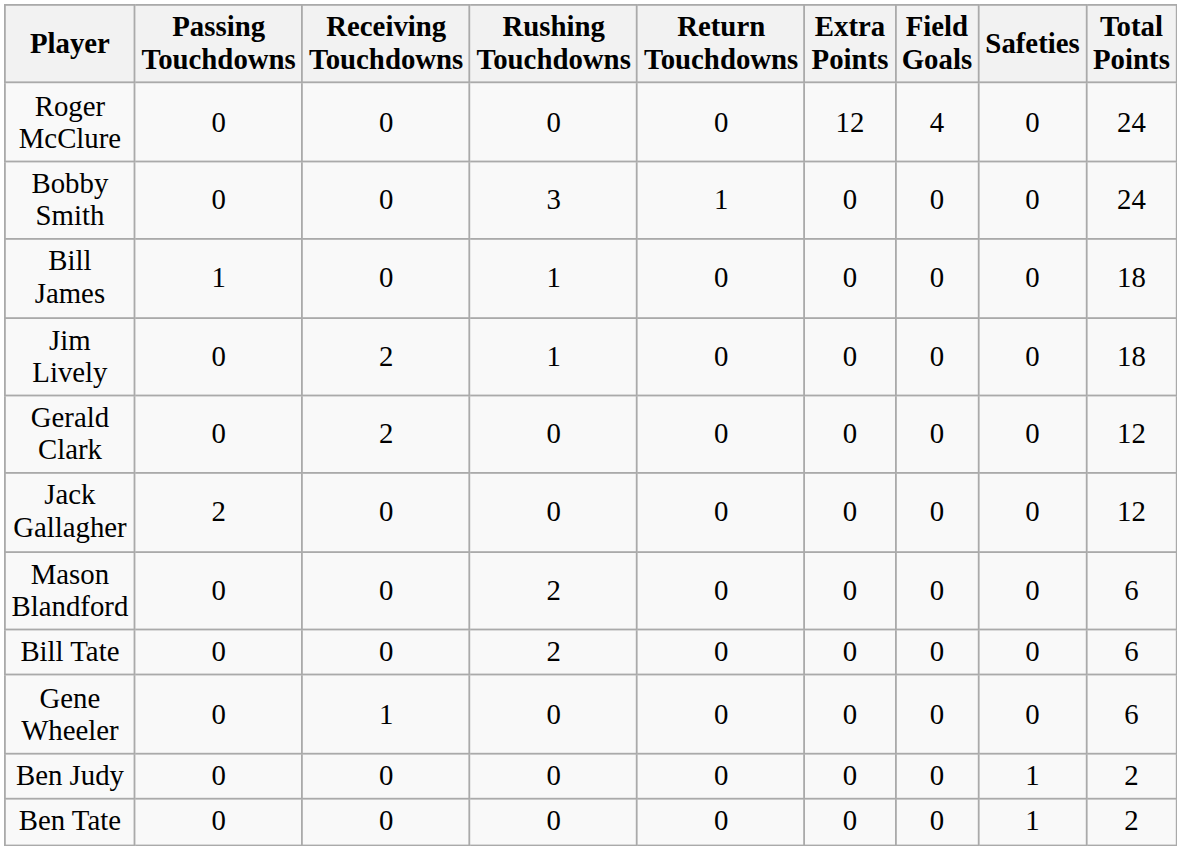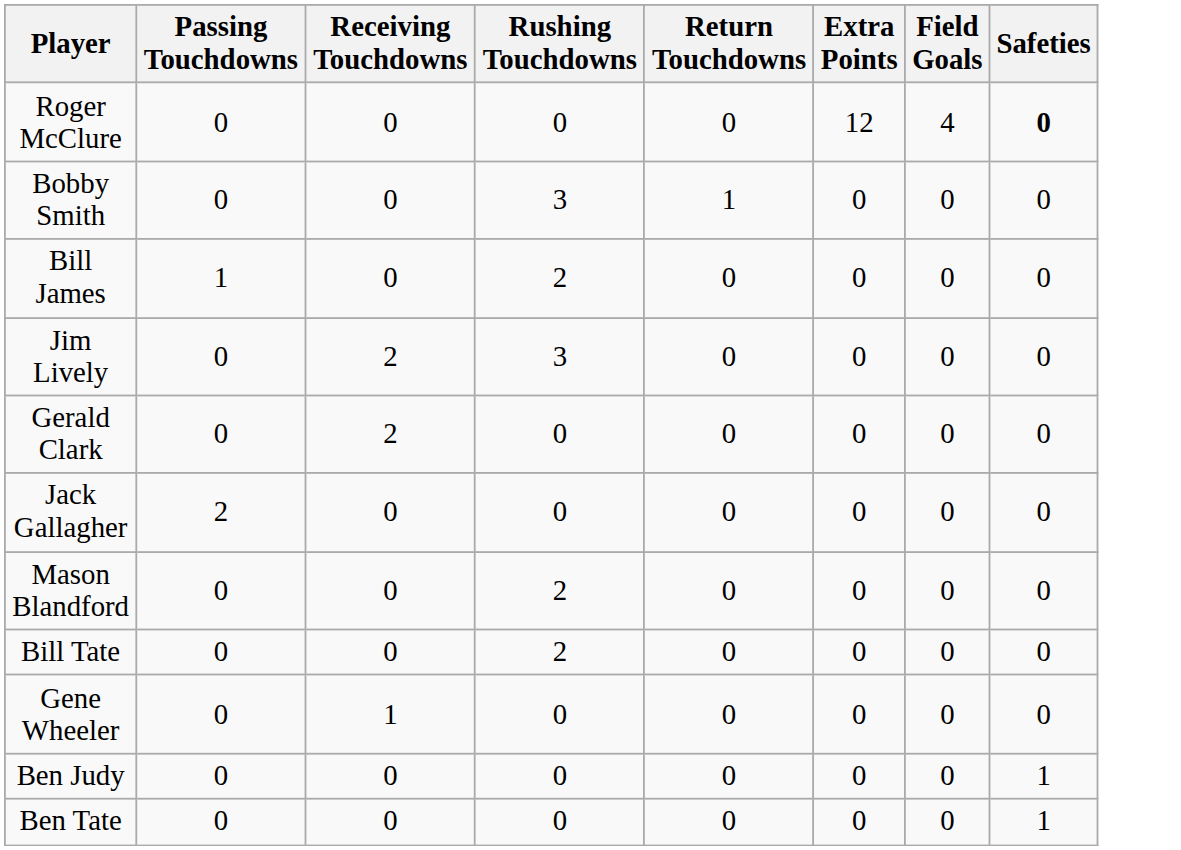 <table class="wikitable sortable sortable"  style="text-align:center;">
 <tr>
 <th>Player</th>
 <th>Passing Touchdowns</th>
 <th>Receiving Touchdowns</th>
 <th>Rushing Touchdowns</th>
 <th>Return Touchdowns</th>
 <th>Extra Points</th>
 <th>Field Goals</th>
 <th>Safeties</th>
-<th>Total Points</th>
 </tr>
 <tr>
 <td>Roger McClure</td>
 <td>0</td>
 <td>0</td>
 <td>0</td>
 <td>0</td>
 <td>12</td>
 <td>4</td>
-<td>0</td>
-<td>24</td>
+<td><strong>0</strong></td>
 </tr>
 <tr>
 <td>Bobby Smith</td>
 <td>0</td>
 <td>0</td>
 <td>3</td>
 <td>1</td>
 <td>0</td>
 <td>0</td>
 <td>0</td>
-<td>24</td>
 </tr>
 <tr>
 <td>Bill James</td>
 <td>1</td>
 <td>0</td>
-<td>1</td>
+<td>2</td>
 <td>0</td>
 <td>0</td>
 <td>0</td>
 <td>0</td>
-<td>18</td>
 </tr>
 <tr>
 <td>Jim Lively</td>
 <td>0</td>
 <td>2</td>
-<td>1</td>
+<td>3</td>
 <td>0</td>
 <td>0</td>
 <td>0</td>
 <td>0</td>
-<td>18</td>
 </tr>
 <tr>
 <td>Gerald Clark</td>
 <td>0</td>
 <td>2</td>
 <td>0</td>
 <td>0</td>
 <td>0</td>
 <td>0</td>
 <td>0</td>
-<td>12</td>
 </tr>
 <tr>
 <td>Jack Gallagher</td>
 <td>2</td>
 <td>0</td>
 <td>0</td>
 <td>0</td>
 <td>0</td>
 <td>0</td>
 <td>0</td>
-<td>12</td>
 </tr>
 <tr>
 <td>Mason Blandford</td>
 <td>0</td>
 <td>0</td>
 <td>2</td>
 <td>0</td>
 <td>0</td>
 <td>0</td>
 <td>0</td>
-<td>6</td>
 </tr>
 <tr>
 <td>Bill Tate</td>
 <td>0</td>
 <td>0</td>
 <td>2</td>
 <td>0</td>
 <td>0</td>
 <td>0</td>
 <td>0</td>
-<td>6</td>
 </tr>
 <tr>
 <td>Gene Wheeler</td>
 <td>0</td>
 <td>1</td>
 <td>0</td>
 <td>0</td>
 <td>0</td>
 <td>0</td>
 <td>0</td>
-<td>6</td>
 </tr>
 <tr>
 <td>Ben Judy</td>
 <td>0</td>
 <td>0</td>
 <td>0</td>
 <td>0</td>
 <td>0</td>
 <td>0</td>
 <td>1</td>
-<td>2</td>
 </tr>
 <tr>
 <td>Ben Tate</td>
 <td>0</td>
 <td>0</td>
 <td>0</td>
 <td>0</td>
 <td>0</td>
 <td>0</td>
 <td>1</td>
-<td>2</td>
 </tr>
 </table>
